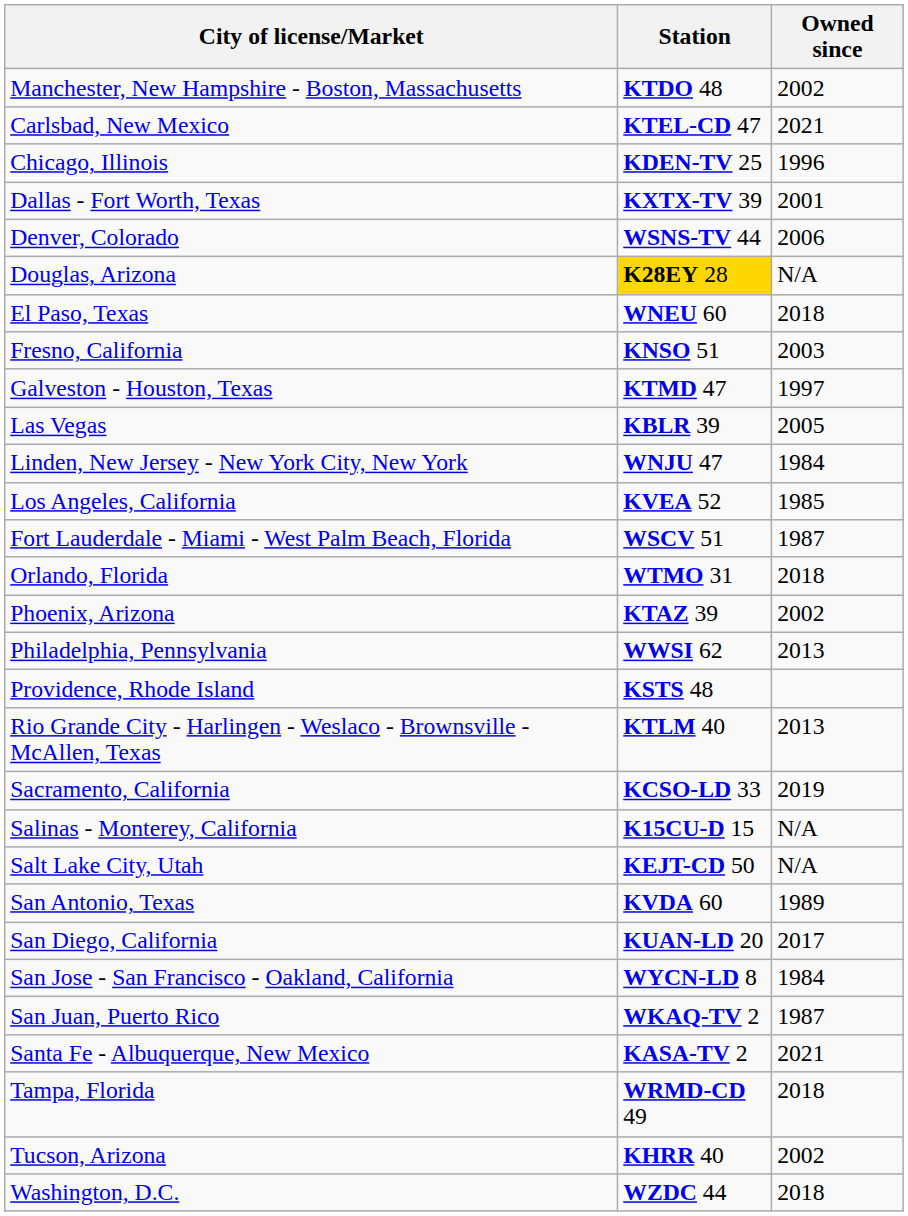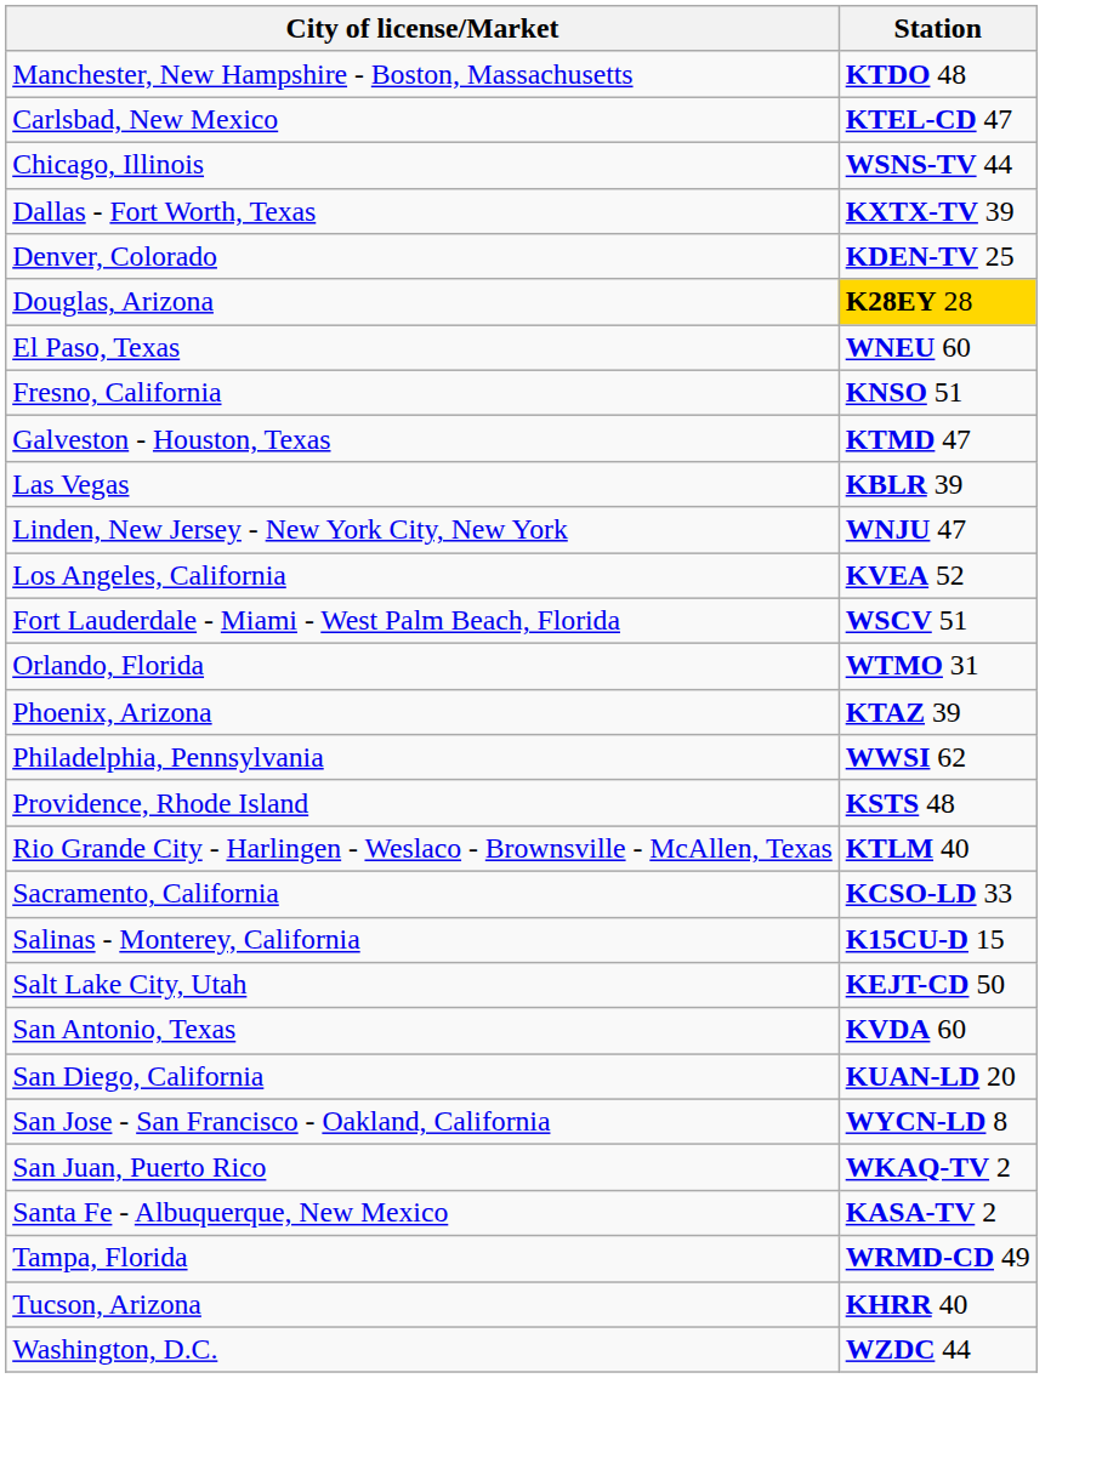 <table class="wikitable sortable">
 <tr>
 <th>City of license/Market</th>
 <th>Station</th>
-<th>Owned since</th>
 </tr>
 <tr style="vertical-align: top; text-align: left;">
 <td><a href='#'>Manchester, New Hampshire</a> - <a href='#'>Boston, Massachusetts</a></td>
 <td><strong><a href='#'>KTDO</a></strong> 48</td>
-<td>2002</td>
 </tr>
 <tr style="vertical-align: top; text-align: left;">
 <td><a href='#'>Carlsbad, New Mexico</a></td>
 <td><strong><a href='#'>KTEL-CD</a></strong> 47<br></td>
-<td>2021</td>
 </tr>
 <tr style="vertical-align: top; text-align: left;">
 <td><a href='#'>Chicago, Illinois</a></td>
-<td><strong><a href='#'>KDEN-TV</a></strong> 25</td>
-<td>1996</td>
+<td><strong><a href='#'>WSNS-TV</a></strong> 44</td>
 </tr>
 <tr style="vertical-align: top; text-align: left;">
 <td><a href='#'>Dallas</a> - <a href='#'>Fort Worth, Texas</a></td>
 <td><strong><a href='#'>KXTX-TV</a></strong> 39</td>
-<td>2001</td>
 </tr>
 <tr style="vertical-align: top; text-align: left;">
 <td><a href='#'>Denver, Colorado</a></td>
-<td><strong><a href='#'>WSNS-TV</a></strong> 44</td>
-<td>2006</td>
+<td><strong><a href='#'>KDEN-TV</a></strong> 25</td>
 </tr>
 <tr style="vertical-align: top; text-align: left;">
 <td><a href='#'>Douglas, Arizona</a></td>
 <td style="background: gold;"><strong>K28EY</strong> 28<br></td>
-<td>N/A</td>
 </tr>
 <tr style="vertical-align: top; text-align: left;">
 <td><a href='#'>El Paso, Texas</a></td>
 <td><strong><a href='#'>WNEU</a></strong> 60</td>
-<td>2018</td>
 </tr>
 <tr style="vertical-align: top; text-align: left;">
 <td><a href='#'>Fresno, California</a></td>
 <td><strong><a href='#'>KNSO</a></strong> 51</td>
-<td>2003</td>
 </tr>
 <tr style="vertical-align: top; text-align: left;">
 <td><a href='#'>Galveston</a> - <a href='#'>Houston, Texas</a></td>
 <td><strong><a href='#'>KTMD</a></strong> 47</td>
-<td>1997</td>
 </tr>
 <tr style="vertical-align: top; text-align: left;">
 <td><a href='#'>Las Vegas</a></td>
 <td><strong><a href='#'>KBLR</a></strong> 39</td>
-<td>2005</td>
 </tr>
 <tr style="vertical-align: top; text-align: left;">
 <td><a href='#'>Linden, New Jersey</a> - <a href='#'>New York City, New York</a></td>
 <td><strong><a href='#'>WNJU</a></strong> 47</td>
-<td>1984</td>
 </tr>
 <tr style="vertical-align: top; text-align: left;">
 <td><a href='#'>Los Angeles, California</a></td>
 <td><strong><a href='#'>KVEA</a></strong> 52</td>
-<td>1985</td>
 </tr>
 <tr style="vertical-align: top; text-align: left;">
 <td><a href='#'>Fort Lauderdale</a> - <a href='#'>Miami</a> - <a href='#'>West Palm Beach, Florida</a></td>
 <td><strong><a href='#'>WSCV</a></strong> 51</td>
-<td>1987</td>
 </tr>
 <tr style="vertical-align: top; text-align: left;">
 <td><a href='#'>Orlando, Florida</a></td>
 <td><strong><a href='#'>WTMO</a></strong> 31</td>
-<td>2018</td>
 </tr>
 <tr style="vertical-align: top; text-align: left;">
 <td><a href='#'>Phoenix, Arizona</a></td>
 <td><strong><a href='#'>KTAZ</a></strong> 39</td>
-<td>2002</td>
 </tr>
 <tr style="vertical-align: top; text-align: left;">
 <td><a href='#'>Philadelphia, Pennsylvania</a></td>
 <td><strong><a href='#'>WWSI</a></strong> 62</td>
-<td>2013</td>
 </tr>
 <tr style="vertical-align: top; text-align: left;">
 <td><a href='#'>Providence, Rhode Island</a></td>
 <td><strong><a href='#'>KSTS</a></strong> 48</td>
-<td></td>
 </tr>
 <tr style="vertical-align: top; text-align: left;">
 <td><a href='#'>Rio Grande City</a> - <a href='#'>Harlingen</a> - <a href='#'>Weslaco</a> - <a href='#'>Brownsville</a> - <a href='#'>McAllen, Texas</a></td>
 <td><strong><a href='#'>KTLM</a></strong> 40</td>
-<td>2013</td>
 </tr>
 <tr style="vertical-align: top; text-align: left;">
 <td><a href='#'>Sacramento, California</a></td>
 <td><strong><a href='#'>KCSO-LD</a></strong> 33</td>
-<td>2019</td>
 </tr>
 <tr style="vertical-align: top; text-align: left;">
 <td><a href='#'>Salinas</a> - <a href='#'>Monterey, California</a></td>
 <td><strong><a href='#'>K15CU-D</a></strong> 15<br></td>
-<td>N/A</td>
 </tr>
 <tr style="vertical-align: top; text-align: left;">
 <td><a href='#'>Salt Lake City, Utah</a></td>
 <td><strong><a href='#'>KEJT-CD</a></strong> 50</td>
-<td>N/A</td>
 </tr>
 <tr style="vertical-align: top; text-align: left;">
 <td><a href='#'>San Antonio, Texas</a></td>
 <td><strong><a href='#'>KVDA</a></strong> 60</td>
-<td>1989</td>
 </tr>
 <tr style="vertical-align: top; text-align: left;">
 <td><a href='#'>San Diego, California</a></td>
 <td><strong><a href='#'>KUAN-LD</a></strong> 20</td>
-<td>2017</td>
 </tr>
 <tr style="vertical-align: top; text-align: left;">
 <td><a href='#'>San Jose</a> - <a href='#'>San Francisco</a> - <a href='#'>Oakland, California</a></td>
 <td><strong><a href='#'>WYCN-LD</a></strong> 8</td>
-<td>1984</td>
 </tr>
 <tr style="vertical-align: top; text-align: left;">
 <td><a href='#'>San Juan, Puerto Rico</a></td>
 <td><strong><a href='#'>WKAQ-TV</a></strong> 2</td>
-<td>1987</td>
 </tr>
 <tr style="vertical-align: top; text-align: left;">
 <td><a href='#'>Santa Fe</a> - <a href='#'>Albuquerque, New Mexico</a></td>
 <td><strong><a href='#'>KASA-TV</a></strong> 2</td>
-<td>2021</td>
 </tr>
 <tr style="vertical-align: top; text-align: left;">
 <td><a href='#'>Tampa, Florida</a></td>
 <td><strong><a href='#'>WRMD-CD</a></strong> 49</td>
-<td>2018</td>
 </tr>
 <tr style="vertical-align: top; text-align: left;">
 <td><a href='#'>Tucson, Arizona</a></td>
 <td><strong><a href='#'>KHRR</a></strong> 40</td>
-<td>2002</td>
 </tr>
 <tr style="vertical-align: top; text-align: left;">
 <td><a href='#'>Washington, D.C.</a></td>
 <td><strong><a href='#'>WZDC</a></strong> 44</td>
-<td>2018</td>
 </tr>
 </table>
